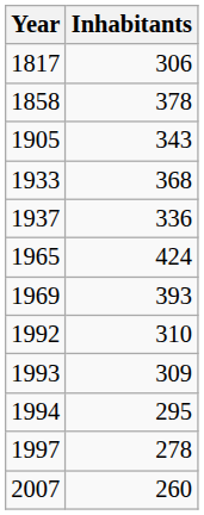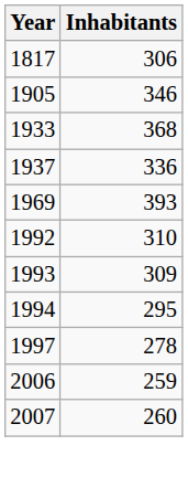 <table class="wikitable">
 <tr>
 <th>Year</th>
 <th>Inhabitants</th>
 </tr>
 <tr>
 <td>1817</td>
 <td align="right">306</td>
 </tr>
 <tr>
-<td>1858</td>
-<td align="right">378</td>
-</tr>
-<tr>
 <td>1905</td>
-<td align="right">343</td>
+<td align="right">346</td>
 </tr>
 <tr>
 <td>1933</td>
 <td align="right">368</td>
 </tr>
 <tr>
 <td>1937</td>
 <td align="right">336</td>
-</tr>
-<tr>
-<td>1965</td>
-<td align="right">424</td>
 </tr>
 <tr>
 <td>1969</td>
 <td align="right">393</td>
 </tr>
 <tr>
 <td>1992</td>
 <td align="right">310</td>
 </tr>
 <tr>
 <td>1993</td>
 <td align="right">309</td>
 </tr>
 <tr>
 <td>1994</td>
 <td align="right">295</td>
 </tr>
 <tr>
 <td>1997</td>
 <td align="right">278</td>
 </tr>
 <tr>
+<td>2006</td>
+<td align="right">259</td>
+</tr>
+<tr>
 <td>2007</td>
 <td align="right">260</td>
 </tr>
 </table>
